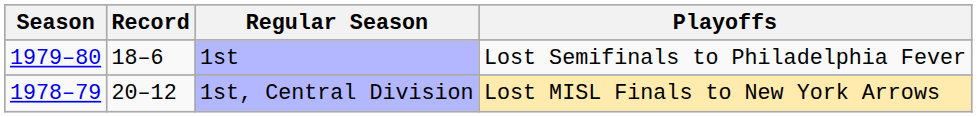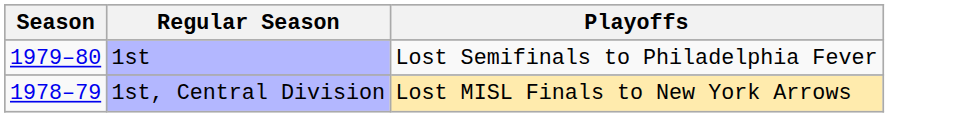 <table class="wikitable">
 <tr>
 <th>Season</th>
-<th>Record</th>
 <th>Regular Season</th>
 <th>Playoffs</th>
 </tr>
 <tr>
 <td><a href='#'>1979–80</a></td>
-<td>18–6</td>
 <td style="background:#b3b7ff;">1st</td>
 <td>Lost Semifinals to Philadelphia Fever</td>
 </tr>
 <tr>
 <td><a href='#'>1978–79</a></td>
-<td>20–12</td>
 <td style="background:#b3b7ff;">1st, Central Division</td>
 <td style="background:#ffebad;">Lost MISL Finals to New York Arrows</td>
 </tr>
 </table>
